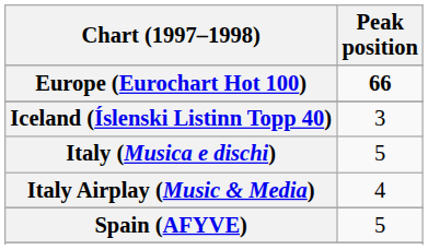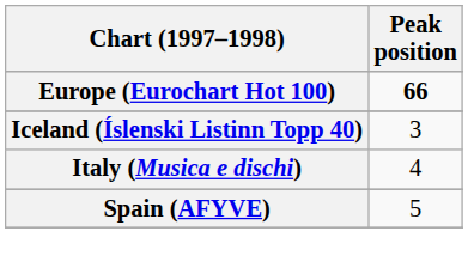 <table class="wikitable sortable plainrowheaders" style="text-align:center">
 <tr>
 <th>Chart (1997–1998)</th>
 <th>Peak<br>position</th>
 </tr>
 <tr>
 </tr>
 <tr>
 </tr>
 <tr>
 </tr>
 <tr>
 </tr>
 <tr>
 <th scope="row">Europe (<a href='#'>Eurochart Hot 100</a>)</th>
 <td><strong>66</strong></td>
 </tr>
 <tr>
 </tr>
 <tr>
 <th scope="row">Iceland (<a href='#'>Íslenski Listinn Topp 40</a>)</th>
 <td>3</td>
 </tr>
 <tr>
 <th scope="row">Italy (<em><a href='#'>Musica e dischi</a></em>)</th>
-<td>5</td>
-</tr>
-<tr>
-<th scope="row">Italy Airplay (<em><a href='#'>Music & Media</a></em>)</th>
 <td>4</td>
 </tr>
 <tr>
 </tr>
 <tr>
 </tr>
 <tr>
 </tr>
 <tr>
 <th scope="row">Spain (<a href='#'>AFYVE</a>)</th>
 <td>5</td>
 </tr>
 <tr>
 </tr>
 <tr>
 </tr>
 <tr>
 </tr>
 <tr>
 </tr>
 <tr>
 </tr>
 <tr>
 </tr>
 <tr>
 </tr>
 <tr>
 </tr>
 </table>
